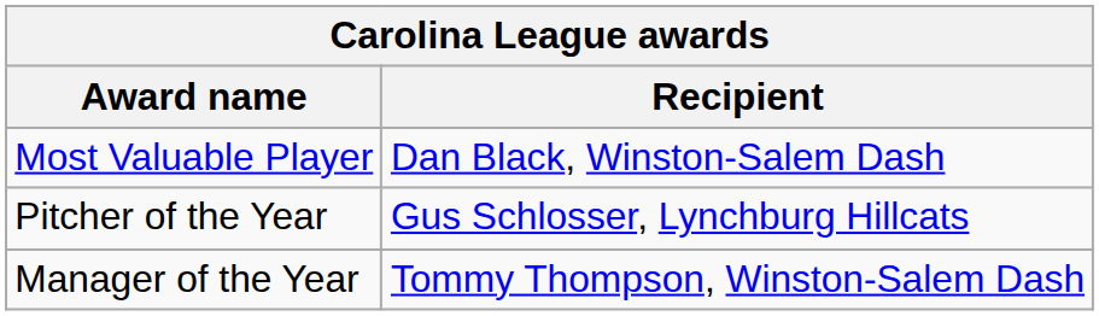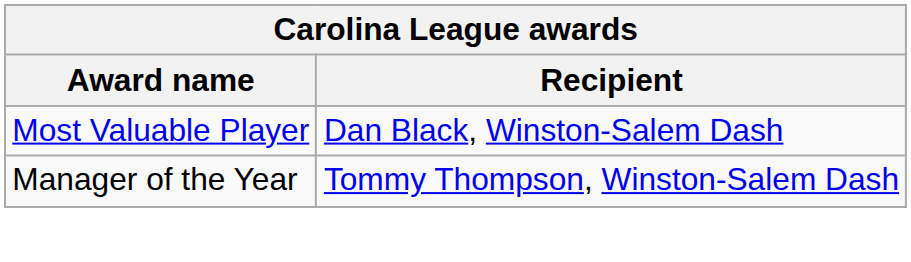 <table class="wikitable">
 <tr>
 <th colspan="2">Carolina League awards</th>
 </tr>
 <tr>
 <th>Award name</th>
 <th>Recipient</th>
 </tr>
 <tr>
 <td><a href='#'>Most Valuable Player</a></td>
 <td><a href='#'>Dan Black</a>, <a href='#'>Winston-Salem Dash</a></td>
 </tr>
 <tr>
-<td>Pitcher of the Year</td>
-<td><a href='#'>Gus Schlosser</a>, <a href='#'>Lynchburg Hillcats</a></td>
-</tr>
-<tr>
 <td>Manager of the Year</td>
 <td><a href='#'>Tommy Thompson</a>, <a href='#'>Winston-Salem Dash</a></td>
 </tr>
 </table>
